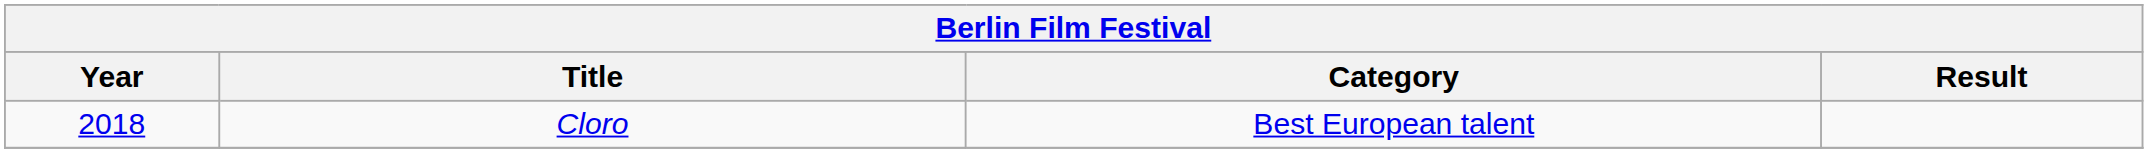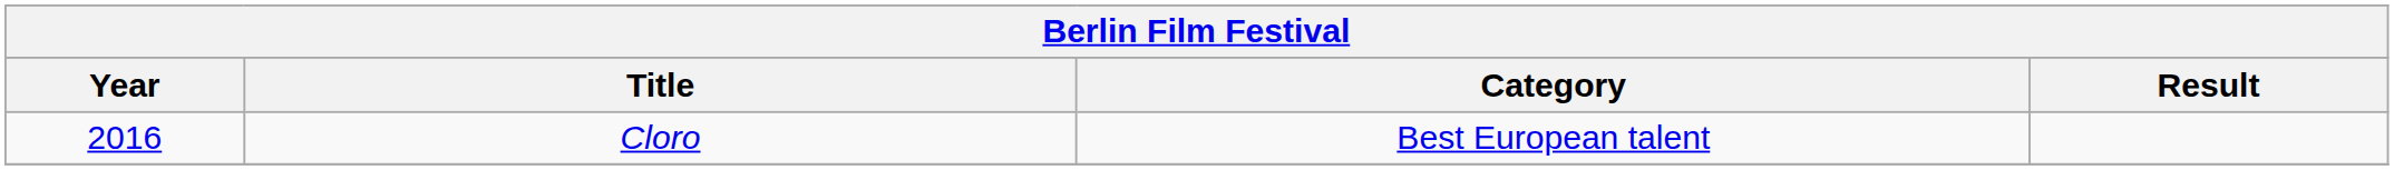 <table width="90%" class="wikitable">
 <tr>
 <th colspan="4" align="center"><a href='#'>Berlin Film Festival</a></th>
 </tr>
 <tr>
 <th width="10%">Year</th>
 <th width="35%">Title</th>
 <th width="40%">Category</th>
 <th width="15%">Result</th>
 </tr>
 <tr>
-<td align="center"><a href='#'>2018</a></td>
+<td align="center"><a href='#'>2016</a></td>
 <td align="center"><em><a href='#'>Cloro</a></em></td>
 <td align="center"><a href='#'>Best European talent</a></td>
 <td></td>
 </tr>
 <tr>
 </tr>
 </table>
